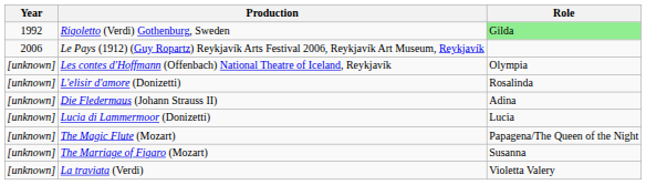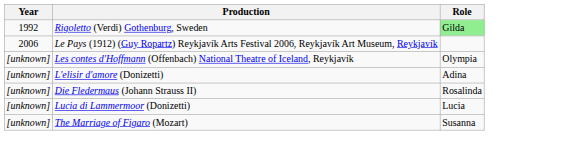 <table class="wikitable">
 <tr>
 <th>Year</th>
 <th>Production</th>
 <th>Role</th>
 </tr>
 <tr valign="top">
 <td align="center">1992</td>
 <td><em><a href='#'>Rigoletto</a></em> (Verdi) <a href='#'>Gothenburg</a>, Sweden</td>
 <td style="background: lightgreen;">Gilda</td>
 </tr>
 <tr valign="top">
 <td align="center">2006</td>
 <td><em>Le Pays</em> (1912) (<a href='#'>Guy Ropartz</a>) Reykjavík Arts Festival 2006, Reykjavík Art Museum, <a href='#'>Reykjavík</a></td>
 <td></td>
 </tr>
 <tr valign="top">
 <td align="center"><em>[unknown]</em></td>
 <td><em><a href='#'>Les contes d'Hoffmann</a></em> (Offenbach) <a href='#'>National Theatre of Iceland</a>, Reykjavík</td>
 <td>Olympia</td>
 </tr>
 <tr valign="top">
 <td align="center"><em>[unknown]</em></td>
 <td><em><a href='#'>L'elisir d'amore</a></em> (Donizetti)</td>
-<td>Rosalinda</td>
+<td>Adina</td>
 </tr>
 <tr valign="top">
 <td align="center"><em>[unknown]</em></td>
 <td><em><a href='#'>Die Fledermaus</a></em> (Johann Strauss II)</td>
-<td>Adina</td>
+<td>Rosalinda</td>
 </tr>
 <tr valign="top">
 <td align="center"><em>[unknown]</em></td>
 <td><em><a href='#'>Lucia di Lammermoor</a></em> (Donizetti)</td>
 <td>Lucia</td>
 </tr>
 <tr valign="top">
 <td align="center"><em>[unknown]</em></td>
-<td><em><a href='#'>The Magic Flute</a></em> (Mozart)</td>
-<td>Papagena/The Queen of the Night</td>
-</tr>
-<tr valign="top">
-<td align="center"><em>[unknown]</em></td>
 <td><em><a href='#'>The Marriage of Figaro</a></em> (Mozart)</td>
 <td>Susanna</td>
 </tr>
-<tr valign="top">
-<td align="center"><em>[unknown]</em></td>
-<td><em><a href='#'>La traviata</a></em> (Verdi)</td>
-<td>Violetta Valery</td>
-</tr>
 </table>
